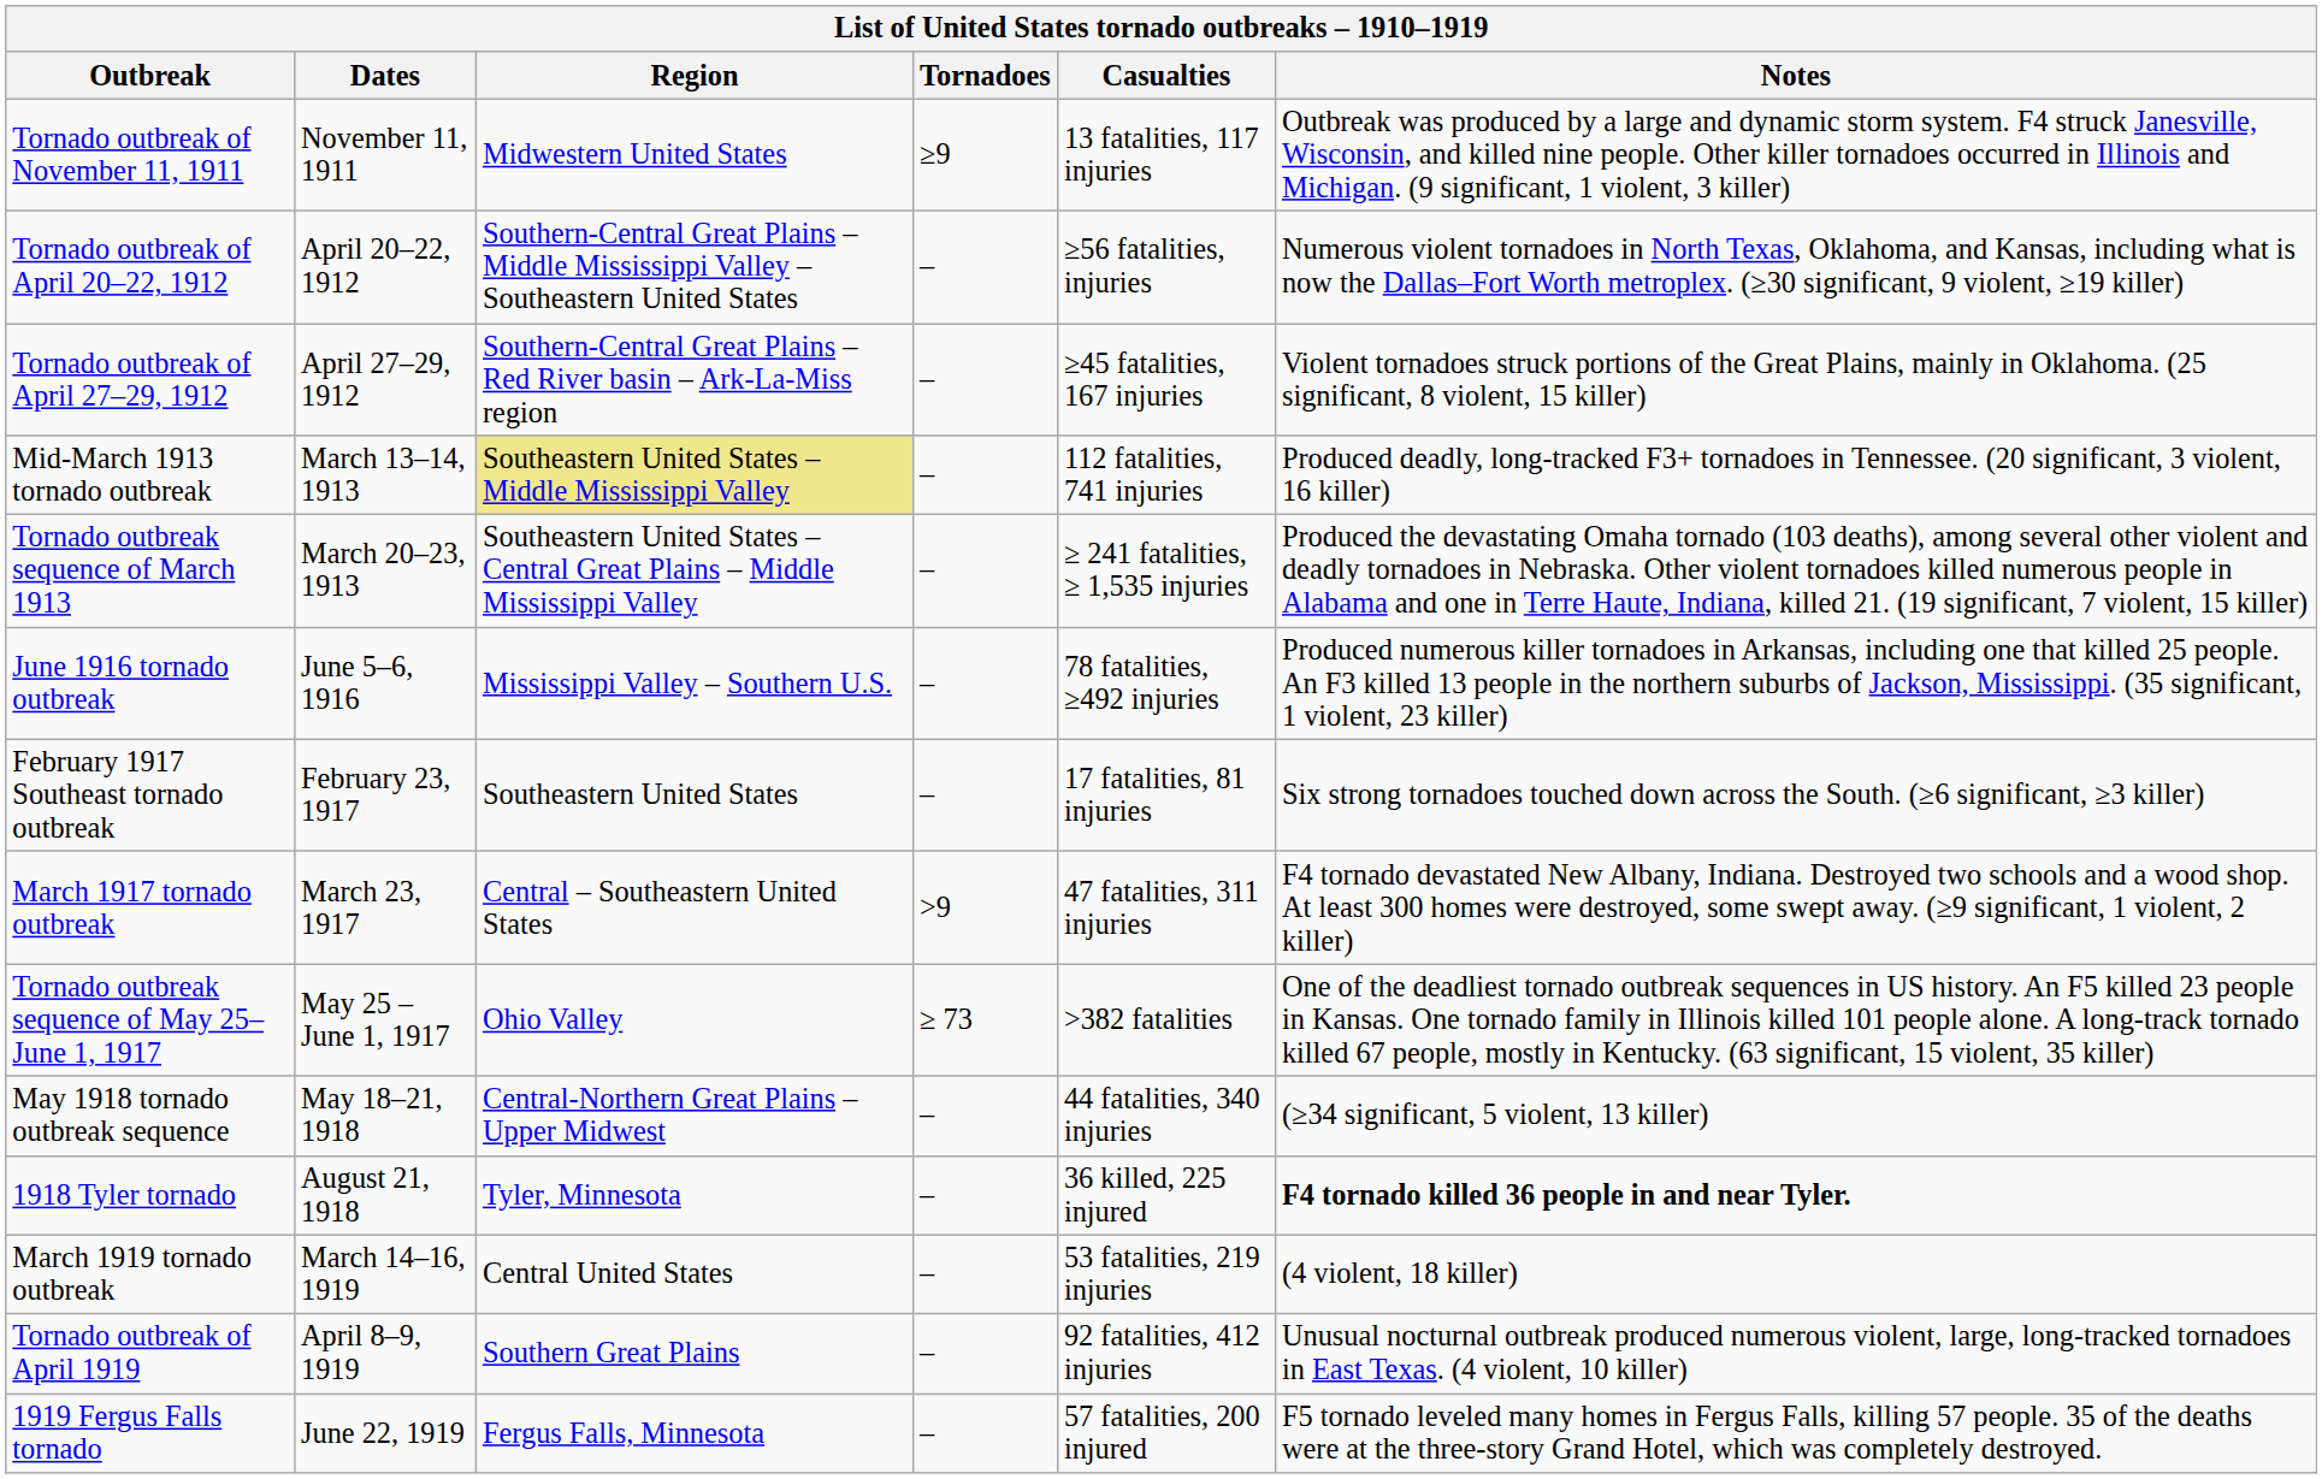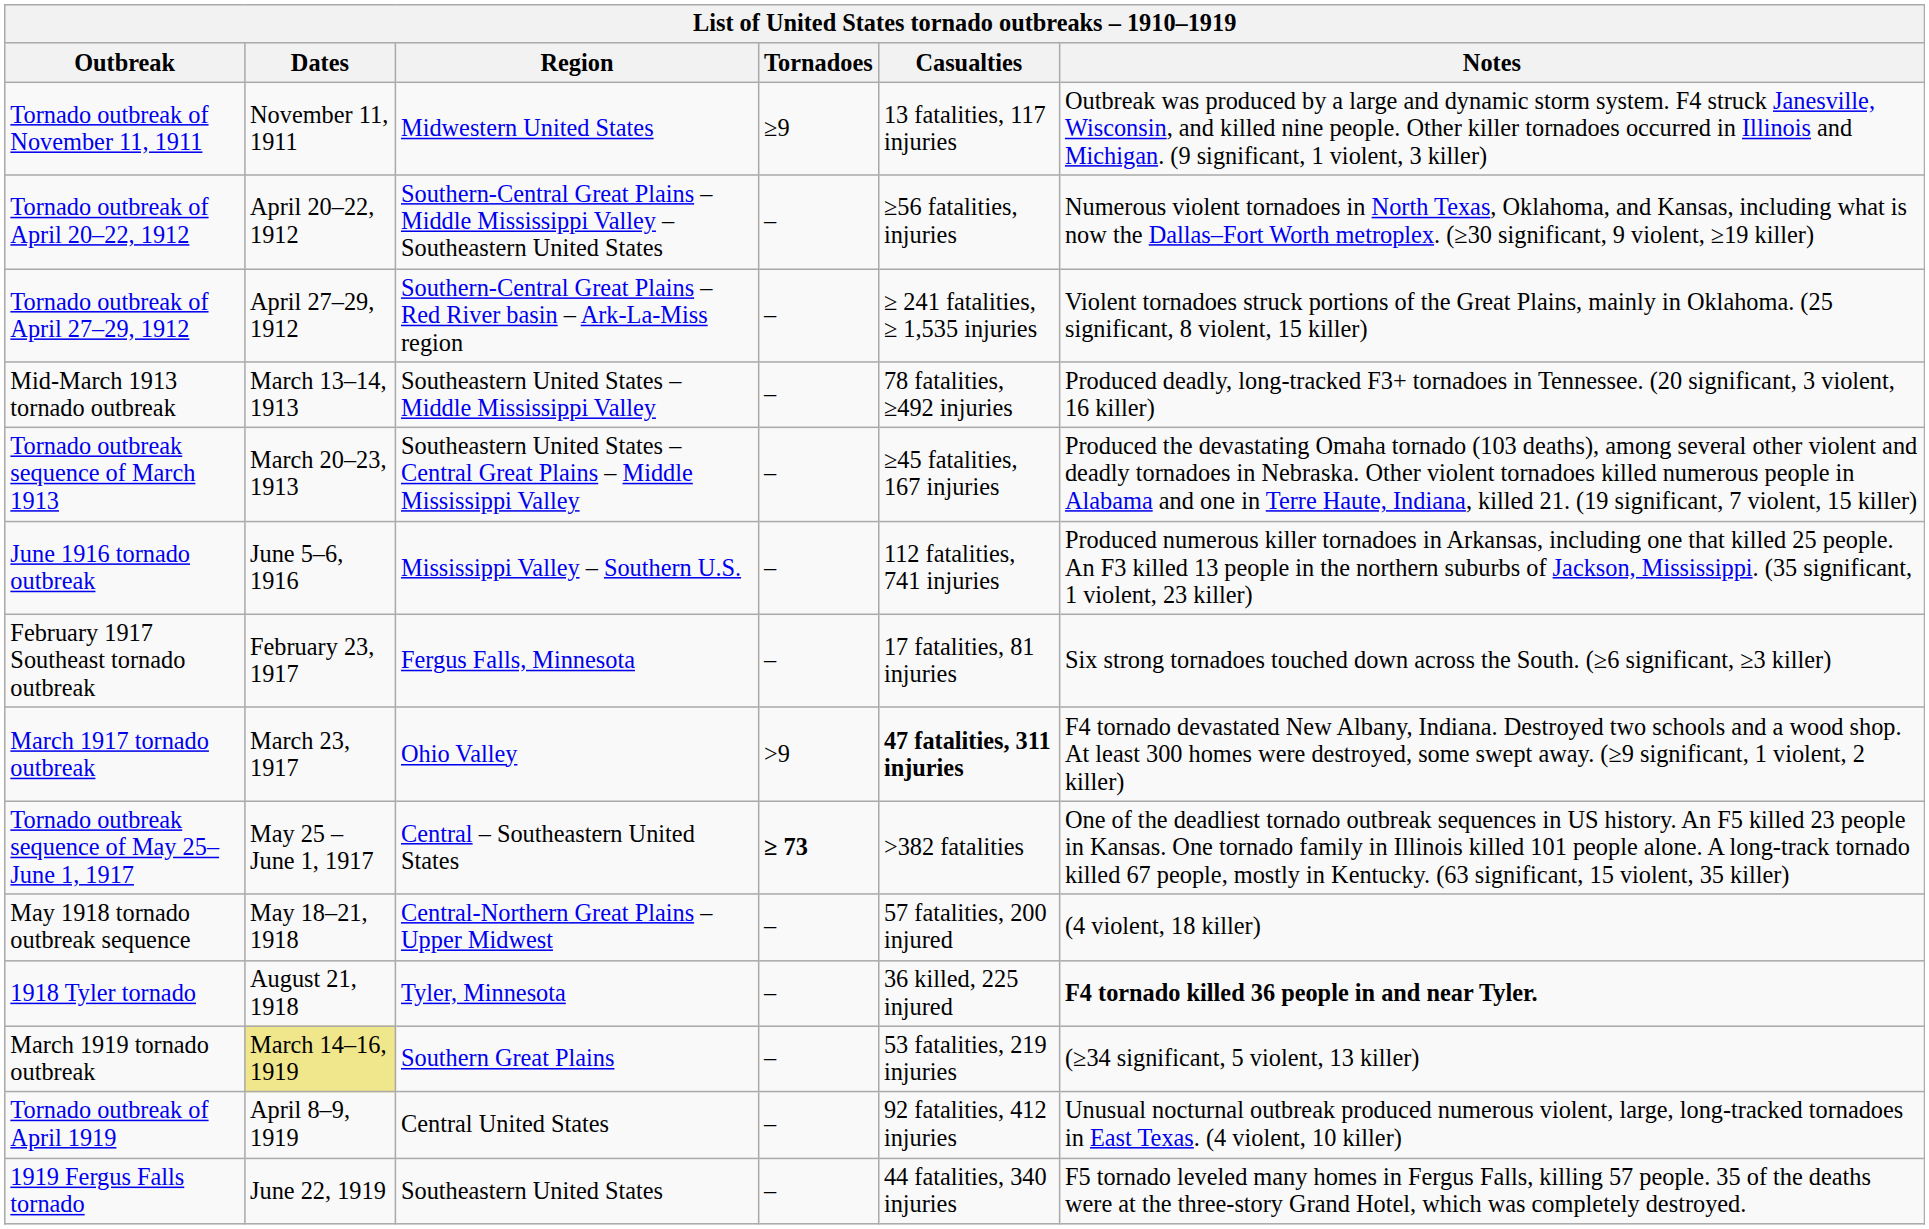 <table class="wikitable collapsible sortable" style="width:100%;">
 <tr>
 <th colspan="8">List of United States tornado outbreaks – 1910–1919</th>
 </tr>
 <tr>
 <th scope="col">Outbreak</th>
 <th scope="col">Dates</th>
 <th scope="col" class="unsortable">Region</th>
 <th scope="col">Tornadoes</th>
 <th scope="col">Casualties</th>
 <th scope="col">Notes</th>
 </tr>
 <tr>
 <td><a href='#'>Tornado outbreak of November 11, 1911</a></td>
 <td>November 11, 1911</td>
 <td><a href='#'>Midwestern United States</a></td>
 <td>≥9</td>
 <td>13 fatalities, 117 injuries</td>
 <td>Outbreak was produced by a large and dynamic storm system. F4 struck <a href='#'>Janesville, Wisconsin</a>, and killed nine people. Other killer tornadoes occurred in <a href='#'>Illinois</a> and <a href='#'>Michigan</a>. (9 significant, 1 violent, 3 killer)</td>
 </tr>
 <tr>
 <td><a href='#'>Tornado outbreak of April 20–22, 1912</a></td>
 <td>April 20–22, 1912</td>
 <td><a href='#'>Southern-Central Great Plains</a> – <a href='#'>Middle Mississippi Valley</a> – Southeastern United States</td>
 <td>–</td>
 <td>≥56 fatalities, injuries</td>
 <td>Numerous violent tornadoes in <a href='#'>North Texas</a>, Oklahoma, and Kansas, including what is now the <a href='#'>Dallas–Fort Worth metroplex</a>. (≥30 significant, 9 violent, ≥19 killer)</td>
 </tr>
 <tr>
 <td><a href='#'>Tornado outbreak of April 27–29, 1912</a></td>
 <td>April 27–29, 1912</td>
 <td><a href='#'>Southern-Central Great Plains</a> – <a href='#'>Red River basin</a> – <a href='#'>Ark-La-Miss</a> region</td>
 <td>–</td>
-<td>≥45 fatalities, 167 injuries</td>
+<td>≥ 241 fatalities, ≥ 1,535 injuries</td>
 <td>Violent tornadoes struck portions of the Great Plains, mainly in Oklahoma. (25 significant, 8 violent, 15 killer)</td>
 </tr>
 <tr>
 <td>Mid-March 1913 tornado outbreak</td>
 <td>March 13–14, 1913</td>
-<td style="background: khaki;">Southeastern United States – <a href='#'>Middle Mississippi Valley</a></td>
+<td>Southeastern United States – <a href='#'>Middle Mississippi Valley</a></td>
 <td>–</td>
-<td>112 fatalities, 741 injuries</td>
+<td>78 fatalities, ≥492 injuries</td>
 <td>Produced deadly, long-tracked F3+ tornadoes in Tennessee. (20 significant, 3 violent, 16 killer)</td>
 </tr>
 <tr>
 <td><a href='#'>Tornado outbreak sequence of March 1913</a></td>
 <td>March 20–23, 1913</td>
 <td>Southeastern United States – <a href='#'>Central Great Plains</a> – <a href='#'>Middle Mississippi Valley</a></td>
 <td>–</td>
-<td>≥ 241 fatalities, ≥ 1,535 injuries</td>
+<td>≥45 fatalities, 167 injuries</td>
 <td>Produced the devastating Omaha tornado (103 deaths), among several other violent and deadly tornadoes in Nebraska. Other violent tornadoes killed numerous people in <a href='#'>Alabama</a> and one in <a href='#'>Terre Haute, Indiana</a>, killed 21. (19 significant, 7 violent, 15 killer)</td>
 </tr>
 <tr>
 <td><a href='#'>June 1916 tornado outbreak</a></td>
 <td>June 5–6, 1916</td>
 <td><a href='#'>Mississippi Valley</a> – <a href='#'>Southern U.S.</a></td>
 <td>–</td>
-<td>78 fatalities, ≥492 injuries</td>
+<td>112 fatalities, 741 injuries</td>
 <td>Produced numerous killer tornadoes in Arkansas, including one that killed 25 people. An F3 killed 13 people in the northern suburbs of <a href='#'>Jackson, Mississippi</a>. (35 significant, 1 violent, 23 killer)</td>
 </tr>
 <tr>
 <td>February 1917 Southeast tornado outbreak</td>
 <td>February 23, 1917</td>
-<td>Southeastern United States</td>
+<td><a href='#'>Fergus Falls, Minnesota</a></td>
 <td>–</td>
 <td>17 fatalities, 81 injuries</td>
 <td>Six strong tornadoes touched down across the South. (≥6 significant, ≥3 killer)</td>
 </tr>
 <tr>
 <td><a href='#'>March 1917 tornado outbreak</a></td>
 <td>March 23, 1917</td>
-<td><a href='#'>Central</a> – Southeastern United States</td>
+<td><a href='#'>Ohio Valley</a></td>
 <td>>9</td>
-<td>47 fatalities, 311 injuries</td>
+<td><strong>47 fatalities, 311 injuries</strong></td>
 <td>F4 tornado devastated New Albany, Indiana. Destroyed two schools and a wood shop. At least 300 homes were destroyed, some swept away. (≥9 significant, 1 violent, 2 killer)</td>
 </tr>
 <tr>
 <td><a href='#'>Tornado outbreak sequence of May 25–June 1, 1917</a></td>
 <td>May 25 – June 1, 1917</td>
-<td><a href='#'>Ohio Valley</a></td>
-<td>≥ 73</td>
+<td><a href='#'>Central</a> – Southeastern United States</td>
+<td><strong>≥ 73</strong></td>
 <td>>382 fatalities</td>
 <td>One of the deadliest tornado outbreak sequences in US history. An F5 killed 23 people in Kansas. One tornado family in Illinois killed 101 people alone. A long-track tornado killed 67 people, mostly in Kentucky. (63 significant, 15 violent, 35 killer)</td>
 </tr>
 <tr>
 <td>May 1918 tornado outbreak sequence</td>
 <td>May 18–21, 1918</td>
 <td><a href='#'>Central-Northern Great Plains</a> – <a href='#'>Upper Midwest</a></td>
 <td>–</td>
-<td>44 fatalities, 340 injuries</td>
-<td>(≥34 significant, 5 violent, 13 killer)</td>
+<td>57 fatalities, 200 injured</td>
+<td>(4 violent, 18 killer)</td>
 </tr>
 <tr>
 <td><a href='#'>1918 Tyler tornado</a></td>
 <td>August 21, 1918</td>
 <td><a href='#'>Tyler, Minnesota</a></td>
 <td>–</td>
 <td>36 killed, 225 injured</td>
 <td><strong>F4 tornado killed 36 people in and near Tyler.</strong></td>
 </tr>
 <tr>
 <td>March 1919 tornado outbreak</td>
-<td>March 14–16, 1919</td>
-<td>Central United States</td>
+<td style="background: khaki;">March 14–16, 1919</td>
+<td><a href='#'>Southern Great Plains</a></td>
 <td>–</td>
 <td>53 fatalities, 219 injuries</td>
-<td>(4 violent, 18 killer)</td>
+<td>(≥34 significant, 5 violent, 13 killer)</td>
 </tr>
 <tr>
 <td><a href='#'>Tornado outbreak of April 1919</a></td>
 <td>April 8–9, 1919</td>
-<td><a href='#'>Southern Great Plains</a></td>
+<td>Central United States</td>
 <td>–</td>
 <td>92 fatalities, 412 injuries</td>
 <td>Unusual nocturnal outbreak produced numerous violent, large, long-tracked tornadoes in <a href='#'>East Texas</a>. (4 violent, 10 killer)</td>
 </tr>
 <tr>
 <td><a href='#'>1919 Fergus Falls tornado</a></td>
 <td>June 22, 1919</td>
-<td><a href='#'>Fergus Falls, Minnesota</a></td>
+<td>Southeastern United States</td>
 <td>–</td>
-<td>57 fatalities, 200 injured</td>
+<td>44 fatalities, 340 injuries</td>
 <td>F5 tornado leveled many homes in Fergus Falls, killing 57 people. 35 of the deaths were at the three-story Grand Hotel, which was completely destroyed.</td>
 </tr>
 </table>
